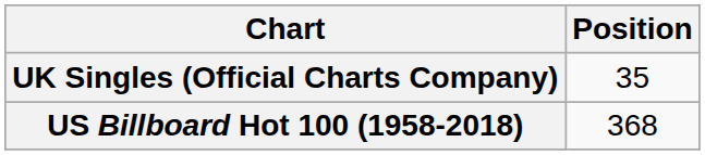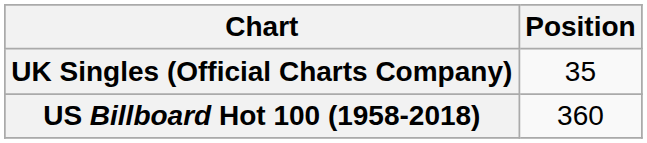 <table class="wikitable plainrowheaders">
 <tr>
 <th scope="col">Chart</th>
 <th scope="col">Position</th>
 </tr>
 <tr>
 <th scope="row">UK Singles (Official Charts Company)</th>
 <td align="center">35</td>
 </tr>
 <tr>
 <th scope="row">US <em>Billboard</em> Hot 100 (1958-2018)</th>
-<td style="text-align:center;">368</td>
+<td style="text-align:center;">360</td>
 </tr>
 </table>
